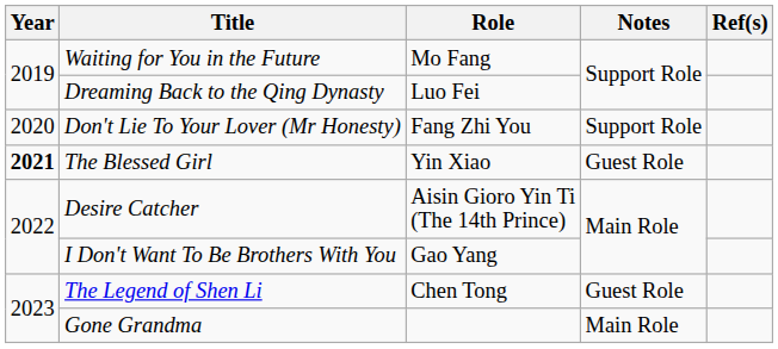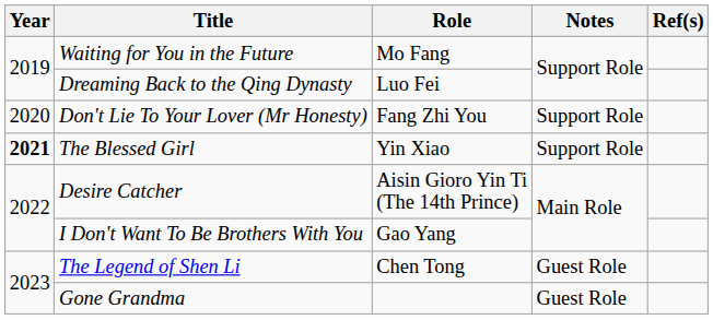 <table class="wikitable">
 <tr>
 <th>Year</th>
 <th>Title</th>
 <th>Role</th>
 <th>Notes</th>
 <th>Ref(s)</th>
 </tr>
 <tr>
 <td rowspan="2">2019</td>
 <td><em>Waiting for You in the Future</em></td>
 <td>Mo Fang</td>
 <td rowspan="2">Support Role</td>
 <td></td>
 </tr>
 <tr>
 <td><em>Dreaming Back to the Qing Dynasty</em></td>
 <td>Luo Fei</td>
 <td></td>
 </tr>
 <tr>
 <td>2020</td>
 <td><em>Don't Lie To Your Lover (Mr Honesty)</em></td>
 <td>Fang Zhi You</td>
 <td>Support Role</td>
 <td></td>
 </tr>
 <tr>
 <td><strong>2021</strong></td>
 <td><em>The Blessed Girl</em></td>
 <td>Yin Xiao</td>
-<td>Guest Role</td>
+<td>Support Role</td>
 <td></td>
 </tr>
 <tr>
 <td rowspan="2">2022</td>
 <td><em>Desire Catcher</em></td>
 <td>Aisin Gioro Yin Ti<br>(The 14th Prince)</td>
 <td rowspan="2">Main Role</td>
 <td></td>
 </tr>
 <tr>
 <td><em>I Don't Want To Be Brothers With You</em></td>
 <td>Gao Yang</td>
 <td></td>
 </tr>
 <tr>
 <td rowspan="2">2023</td>
 <td><em><a href='#'>The Legend of Shen Li</a></em></td>
 <td>Chen Tong</td>
 <td>Guest Role</td>
 <td></td>
 </tr>
 <tr>
 <td><em>Gone Grandma</em></td>
 <td></td>
-<td>Main Role</td>
+<td>Guest Role</td>
 <td></td>
 </tr>
 </table>
